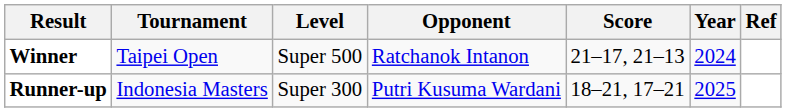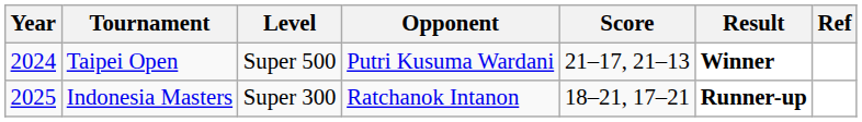 <table class="sortable wikitable" style="font-size: 90%">
 <tr>
-<th>Result</th>
+<th>Year</th>
 <th>Tournament</th>
 <th>Level</th>
 <th>Opponent</th>
 <th>Score</th>
-<th>Year</th>
+<th>Result</th>
 <th>Ref</th>
 </tr>
 <tr>
-<td style="text-align:left; background:white"> <strong>Winner</strong></td>
+<td align="center"><a href='#'>2024</a></td>
 <td align="left"><a href='#'>Taipei Open</a></td>
 <td align="left">Super 500</td>
-<td align="left"> <a href='#'>Ratchanok Intanon</a></td>
+<td align="left"> <a href='#'>Putri Kusuma Wardani</a></td>
 <td align="left">21–17, 21–13</td>
-<td align="center"><a href='#'>2024</a></td>
+<td style="text-align:left; background:white"> <strong>Winner</strong></td>
 <td style="text-align:center; background:white"></td>
 </tr>
 <tr>
-<td style="text-align:left; background: white"> <strong>Runner-up</strong></td>
+<td align="center"><a href='#'>2025</a></td>
 <td align="left"><a href='#'>Indonesia Masters</a></td>
 <td align="left">Super 300</td>
-<td align="left"> <a href='#'>Putri Kusuma Wardani</a></td>
+<td align="left"> <a href='#'>Ratchanok Intanon</a></td>
 <td align="left">18–21, 17–21</td>
-<td align="center"><a href='#'>2025</a></td>
+<td style="text-align:left; background: white"> <strong>Runner-up</strong></td>
 <td style="text-align:center; background: white"></td>
 </tr>
 </table>
